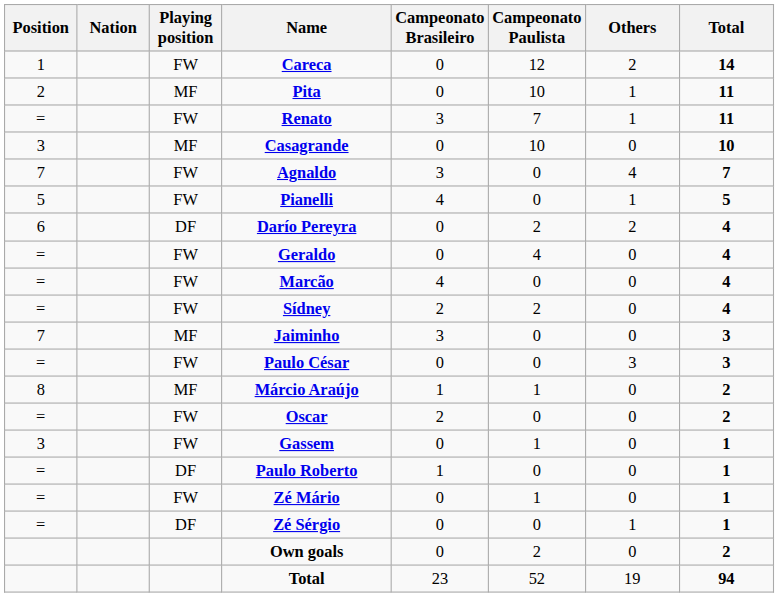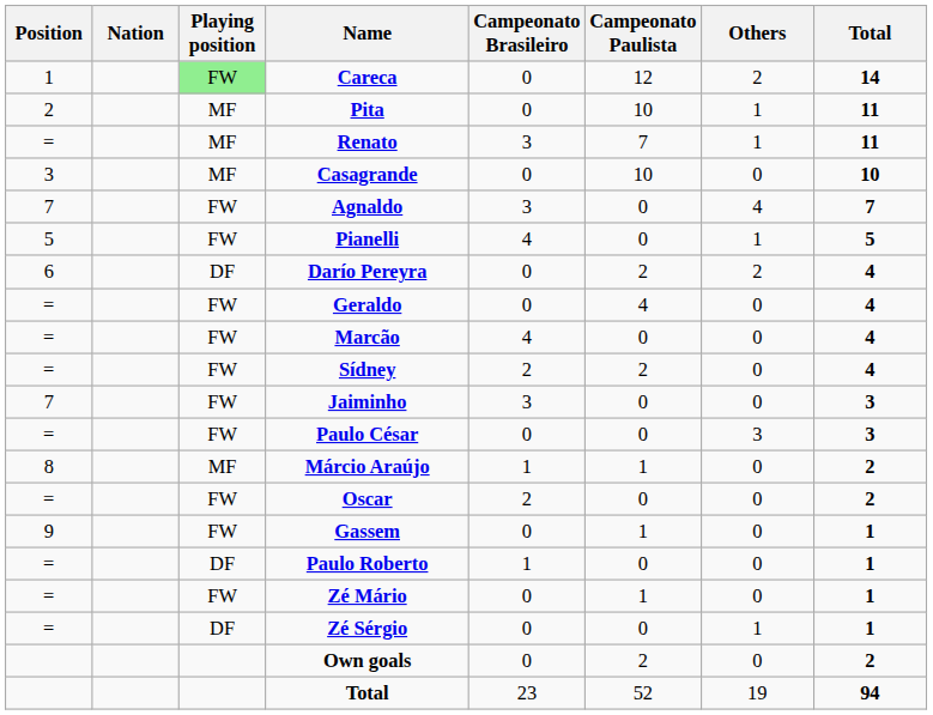 <table class="wikitable" style="font-size: 95%; text-align: center;">
 <tr>
 <th width=60>Position</th>
 <th width=60>Nation</th>
 <th width=60>Playing position</th>
 <th width=150>Name</th>
 <th width=80>Campeonato Brasileiro</th>
 <th width=80>Campeonato Paulista</th>
 <th width=80>Others</th>
 <th width=80>Total</th>
 </tr>
 <tr>
 <td>1</td>
 <td></td>
-<td>FW</td>
+<td style="background: lightgreen;">FW</td>
 <td><strong><a href='#'>Careca</a></strong></td>
 <td>0</td>
 <td>12</td>
 <td>2</td>
 <td><strong>14</strong></td>
 </tr>
 <tr>
 <td>2</td>
 <td></td>
 <td>MF</td>
 <td><strong><a href='#'>Pita</a></strong></td>
 <td>0</td>
 <td>10</td>
 <td>1</td>
 <td><strong>11</strong></td>
 </tr>
 <tr>
 <td>=</td>
 <td></td>
-<td>FW</td>
+<td>MF</td>
 <td><strong><a href='#'>Renato</a></strong></td>
 <td>3</td>
 <td>7</td>
 <td>1</td>
 <td><strong>11</strong></td>
 </tr>
 <tr>
 <td>3</td>
 <td></td>
 <td>MF</td>
 <td><strong><a href='#'>Casagrande</a></strong></td>
 <td>0</td>
 <td>10</td>
 <td>0</td>
 <td><strong>10</strong></td>
 </tr>
 <tr>
 <td>7</td>
 <td></td>
 <td>FW</td>
 <td><strong><a href='#'>Agnaldo</a></strong></td>
 <td>3</td>
 <td>0</td>
 <td>4</td>
 <td><strong>7</strong></td>
 </tr>
 <tr>
 <td>5</td>
 <td></td>
 <td>FW</td>
 <td><strong><a href='#'>Pianelli</a></strong></td>
 <td>4</td>
 <td>0</td>
 <td>1</td>
 <td><strong>5</strong></td>
 </tr>
 <tr>
 <td>6</td>
 <td></td>
 <td>DF</td>
 <td><strong><a href='#'>Darío Pereyra</a></strong></td>
 <td>0</td>
 <td>2</td>
 <td>2</td>
 <td><strong>4</strong></td>
 </tr>
 <tr>
 <td>=</td>
 <td></td>
 <td>FW</td>
 <td><strong><a href='#'>Geraldo</a></strong></td>
 <td>0</td>
 <td>4</td>
 <td>0</td>
 <td><strong>4</strong></td>
 </tr>
 <tr>
 <td>=</td>
 <td></td>
 <td>FW</td>
 <td><strong><a href='#'>Marcão</a></strong></td>
 <td>4</td>
 <td>0</td>
 <td>0</td>
 <td><strong>4</strong></td>
 </tr>
 <tr>
 <td>=</td>
 <td></td>
 <td>FW</td>
 <td><strong><a href='#'>Sídney</a></strong></td>
 <td>2</td>
 <td>2</td>
 <td>0</td>
 <td><strong>4</strong></td>
 </tr>
 <tr>
 <td>7</td>
 <td></td>
-<td>MF</td>
+<td>FW</td>
 <td><strong><a href='#'>Jaiminho</a></strong></td>
 <td>3</td>
 <td>0</td>
 <td>0</td>
 <td><strong>3</strong></td>
 </tr>
 <tr>
 <td>=</td>
 <td></td>
 <td>FW</td>
 <td><strong><a href='#'>Paulo César</a></strong></td>
 <td>0</td>
 <td>0</td>
 <td>3</td>
 <td><strong>3</strong></td>
 </tr>
 <tr>
 <td>8</td>
 <td></td>
 <td>MF</td>
 <td><strong><a href='#'>Márcio Araújo</a></strong></td>
 <td>1</td>
 <td>1</td>
 <td>0</td>
 <td><strong>2</strong></td>
 </tr>
 <tr>
 <td>=</td>
 <td></td>
 <td>FW</td>
 <td><strong><a href='#'>Oscar</a></strong></td>
 <td>2</td>
 <td>0</td>
 <td>0</td>
 <td><strong>2</strong></td>
 </tr>
 <tr>
-<td>3</td>
+<td>9</td>
 <td></td>
 <td>FW</td>
 <td><strong><a href='#'>Gassem</a></strong></td>
 <td>0</td>
 <td>1</td>
 <td>0</td>
 <td><strong>1</strong></td>
 </tr>
 <tr>
 <td>=</td>
 <td></td>
 <td>DF</td>
 <td><strong><a href='#'>Paulo Roberto</a></strong></td>
 <td>1</td>
 <td>0</td>
 <td>0</td>
 <td><strong>1</strong></td>
 </tr>
 <tr>
 <td>=</td>
 <td></td>
 <td>FW</td>
 <td><strong><a href='#'>Zé Mário</a></strong></td>
 <td>0</td>
 <td>1</td>
 <td>0</td>
 <td><strong>1</strong></td>
 </tr>
 <tr>
 <td>=</td>
 <td></td>
 <td>DF</td>
 <td><strong><a href='#'>Zé Sérgio</a></strong></td>
 <td>0</td>
 <td>0</td>
 <td>1</td>
 <td><strong>1</strong></td>
 </tr>
 <tr>
 <td></td>
 <td></td>
 <td></td>
 <td><strong>Own goals</strong></td>
 <td>0</td>
 <td>2</td>
 <td>0</td>
 <td><strong>2</strong></td>
 </tr>
 <tr>
 <td></td>
 <td></td>
 <td></td>
 <td><strong>Total</strong></td>
 <td>23</td>
 <td>52</td>
 <td>19</td>
 <td><strong>94</strong></td>
 </tr>
 </table>
